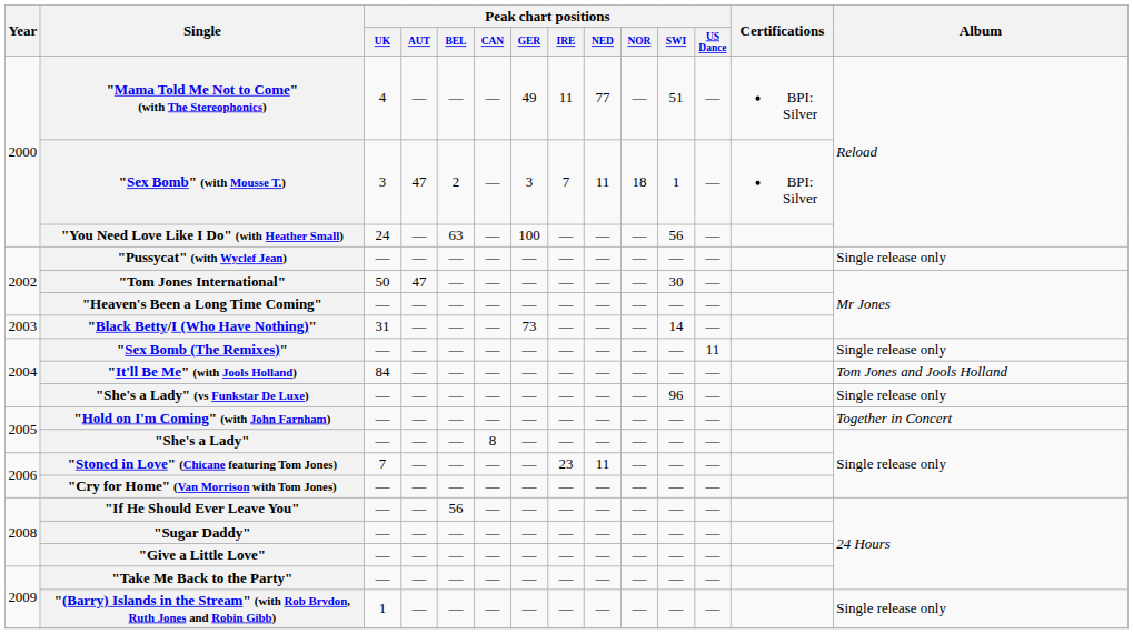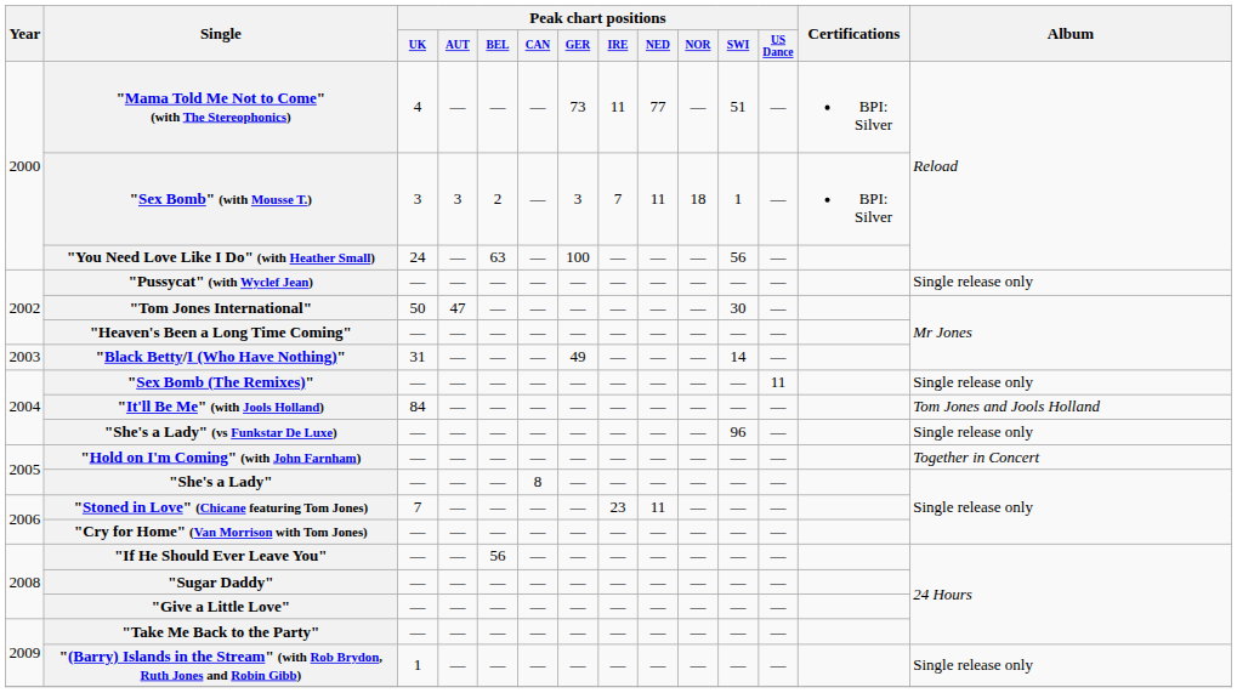 <table class="wikitable plainrowheaders" style="text-align:center;">
 <tr>
 <th rowspan="2">Year</th>
 <th rowspan="2" style="width:22em;">Single</th>
 <th colspan="10">Peak chart positions</th>
 <th rowspan="2">Certifications</th>
 <th rowspan="2" style="width:20em;">Album</th>
 </tr>
 <tr style="font-size:small;">
 <th style="width:3em;font-size:90%"><a href='#'>UK</a><br></th>
 <th style="width:3em;font-size:90%"><a href='#'>AUT</a><br></th>
 <th style="width:3em;font-size:90%"><a href='#'>BEL</a><br></th>
 <th style="width:3em;font-size:90%"><a href='#'>CAN</a><br></th>
 <th style="width:3em;font-size:90%"><a href='#'>GER</a><br></th>
 <th style="width:3em;font-size:90%"><a href='#'>IRE</a><br></th>
 <th style="width:3em;font-size:90%"><a href='#'>NED</a><br></th>
 <th style="width:3em;font-size:90%"><a href='#'>NOR</a><br></th>
 <th style="width:3em;font-size:90%"><a href='#'>SWI</a><br></th>
 <th style="width:3em;font-size:90%"><a href='#'>US Dance</a><br></th>
 </tr>
 <tr>
 <td rowspan="3">2000</td>
 <th scope="row">"<a href='#'>Mama Told Me Not to Come</a>"<br><small>(with <a href='#'>The Stereophonics</a>)</small></th>
 <td>4</td>
 <td>—</td>
 <td>—</td>
 <td>—</td>
-<td>49</td>
+<td>73</td>
 <td>11</td>
 <td>77</td>
 <td>—</td>
 <td>51</td>
 <td>—</td>
 <td><br><ul><li>BPI: Silver</li></ul></td>
 <td align="left" rowspan="3"><em>Reload</em></td>
 </tr>
 <tr>
 <th scope="row">"<a href='#'>Sex Bomb</a>" <small>(with <a href='#'>Mousse T.</a>)</small></th>
 <td>3</td>
-<td>47</td>
+<td>3</td>
 <td>2</td>
 <td>—</td>
 <td>3</td>
 <td>7</td>
 <td>11</td>
 <td>18</td>
 <td>1</td>
 <td>—</td>
 <td><br><ul><li>BPI: Silver</li></ul></td>
 </tr>
 <tr>
 <th scope="row">"You Need Love Like I Do" <small>(with <a href='#'>Heather Small</a>)</small></th>
 <td>24</td>
 <td>—</td>
 <td>63</td>
 <td>—</td>
 <td>100</td>
 <td>—</td>
 <td>—</td>
 <td>—</td>
 <td>56</td>
 <td>—</td>
 <td></td>
 </tr>
 <tr>
 <td rowspan="3">2002</td>
 <th scope="row">"Pussycat" <small>(with <a href='#'>Wyclef Jean</a>)</small></th>
 <td>—</td>
 <td>—</td>
 <td>—</td>
 <td>—</td>
 <td>—</td>
 <td>—</td>
 <td>—</td>
 <td>—</td>
 <td>—</td>
 <td>—</td>
 <td></td>
 <td align="left">Single release only</td>
 </tr>
 <tr>
 <th scope="row">"Tom Jones International"</th>
 <td>50</td>
 <td>47</td>
 <td>—</td>
 <td>—</td>
 <td>—</td>
 <td>—</td>
 <td>—</td>
 <td>—</td>
 <td>30</td>
 <td>—</td>
 <td></td>
 <td align="left" rowspan="3"><em>Mr Jones</em></td>
 </tr>
 <tr>
 <th scope="row">"Heaven's Been a Long Time Coming"</th>
 <td>—</td>
 <td>—</td>
 <td>—</td>
 <td>—</td>
 <td>—</td>
 <td>—</td>
 <td>—</td>
 <td>—</td>
 <td>—</td>
 <td>—</td>
 <td></td>
 </tr>
 <tr>
 <td>2003</td>
 <th scope="row">"<a href='#'>Black Betty</a>/<a href='#'>I (Who Have Nothing)</a>"</th>
 <td>31</td>
 <td>—</td>
 <td>—</td>
 <td>—</td>
-<td>73</td>
+<td>49</td>
 <td>—</td>
 <td>—</td>
 <td>—</td>
 <td>14</td>
 <td>—</td>
 <td></td>
 </tr>
 <tr>
 <td rowspan="3">2004</td>
 <th scope="row">"<a href='#'>Sex Bomb (The Remixes)</a>"</th>
 <td>—</td>
 <td>—</td>
 <td>—</td>
 <td>—</td>
 <td>—</td>
 <td>—</td>
 <td>—</td>
 <td>—</td>
 <td>—</td>
 <td>11</td>
 <td></td>
 <td align="left">Single release only</td>
 </tr>
 <tr>
 <th scope="row">"<a href='#'>It'll Be Me</a>" <small>(with <a href='#'>Jools Holland</a>)</small></th>
 <td>84</td>
 <td>—</td>
 <td>—</td>
 <td>—</td>
 <td>—</td>
 <td>—</td>
 <td>—</td>
 <td>—</td>
 <td>—</td>
 <td>—</td>
 <td></td>
 <td align="left"><em>Tom Jones and Jools Holland</em></td>
 </tr>
 <tr>
 <th scope="row">"She's a Lady" <small>(vs <a href='#'>Funkstar De Luxe</a>)</small></th>
 <td>—</td>
 <td>—</td>
 <td>—</td>
 <td>—</td>
 <td>—</td>
 <td>—</td>
 <td>—</td>
 <td>—</td>
 <td>96</td>
 <td>—</td>
 <td></td>
 <td align="left">Single release only</td>
 </tr>
 <tr>
 <td rowspan="2">2005</td>
 <th scope="row">"<a href='#'>Hold on I'm Coming</a>" <small>(with <a href='#'>John Farnham</a>)</small></th>
 <td>—</td>
 <td>—</td>
 <td>—</td>
 <td>—</td>
 <td>—</td>
 <td>—</td>
 <td>—</td>
 <td>—</td>
 <td>—</td>
 <td>—</td>
 <td></td>
 <td align="left"><em>Together in Concert</em></td>
 </tr>
 <tr>
 <th scope="row">"She's a Lady"</th>
 <td>—</td>
 <td>—</td>
 <td>—</td>
 <td>8</td>
 <td>—</td>
 <td>—</td>
 <td>—</td>
 <td>—</td>
 <td>—</td>
 <td>—</td>
 <td></td>
 <td align="left" rowspan="3">Single release only</td>
 </tr>
 <tr>
 <td rowspan="2">2006</td>
 <th scope="row">"<a href='#'>Stoned in Love</a>" <small>(<a href='#'>Chicane</a> featuring Tom Jones)</small></th>
 <td>7</td>
 <td>—</td>
 <td>—</td>
 <td>—</td>
 <td>—</td>
 <td>23</td>
 <td>11</td>
 <td>—</td>
 <td>—</td>
 <td>—</td>
 <td></td>
 </tr>
 <tr>
 <th scope="row">"Cry for Home" <small>(<a href='#'>Van Morrison</a> with Tom Jones)</small></th>
 <td>—</td>
 <td>—</td>
 <td>—</td>
 <td>—</td>
 <td>—</td>
 <td>—</td>
 <td>—</td>
 <td>—</td>
 <td>—</td>
 <td>—</td>
 <td></td>
 </tr>
 <tr>
 <td rowspan="3">2008</td>
 <th scope="row">"If He Should Ever Leave You"</th>
 <td>—</td>
 <td>—</td>
 <td>56</td>
 <td>—</td>
 <td>—</td>
 <td>—</td>
 <td>—</td>
 <td>—</td>
 <td>—</td>
 <td>—</td>
 <td></td>
 <td align="left" rowspan="4"><em>24 Hours</em></td>
 </tr>
 <tr>
 <th scope="row">"Sugar Daddy"</th>
 <td>—</td>
 <td>—</td>
 <td>—</td>
 <td>—</td>
 <td>—</td>
 <td>—</td>
 <td>—</td>
 <td>—</td>
 <td>—</td>
 <td>—</td>
 <td></td>
 </tr>
 <tr>
 <th scope="row">"Give a Little Love"</th>
 <td>—</td>
 <td>—</td>
 <td>—</td>
 <td>—</td>
 <td>—</td>
 <td>—</td>
 <td>—</td>
 <td>—</td>
 <td>—</td>
 <td>—</td>
 <td></td>
 </tr>
 <tr>
 <td rowspan="2">2009</td>
 <th scope="row">"Take Me Back to the Party"</th>
 <td>—</td>
 <td>—</td>
 <td>—</td>
 <td>—</td>
 <td>—</td>
 <td>—</td>
 <td>—</td>
 <td>—</td>
 <td>—</td>
 <td>—</td>
 <td></td>
 </tr>
 <tr>
 <th scope="row">"<a href='#'>(Barry) Islands in the Stream</a>" <small>(with <a href='#'>Rob Brydon</a>, <a href='#'>Ruth Jones</a> and <a href='#'>Robin Gibb</a>)</small></th>
 <td>1</td>
 <td>—</td>
 <td>—</td>
 <td>—</td>
 <td>—</td>
 <td>—</td>
 <td>—</td>
 <td>—</td>
 <td>—</td>
 <td>—</td>
 <td></td>
 <td align="left">Single release only</td>
 </tr>
 <tr>
 </tr>
 </table>
